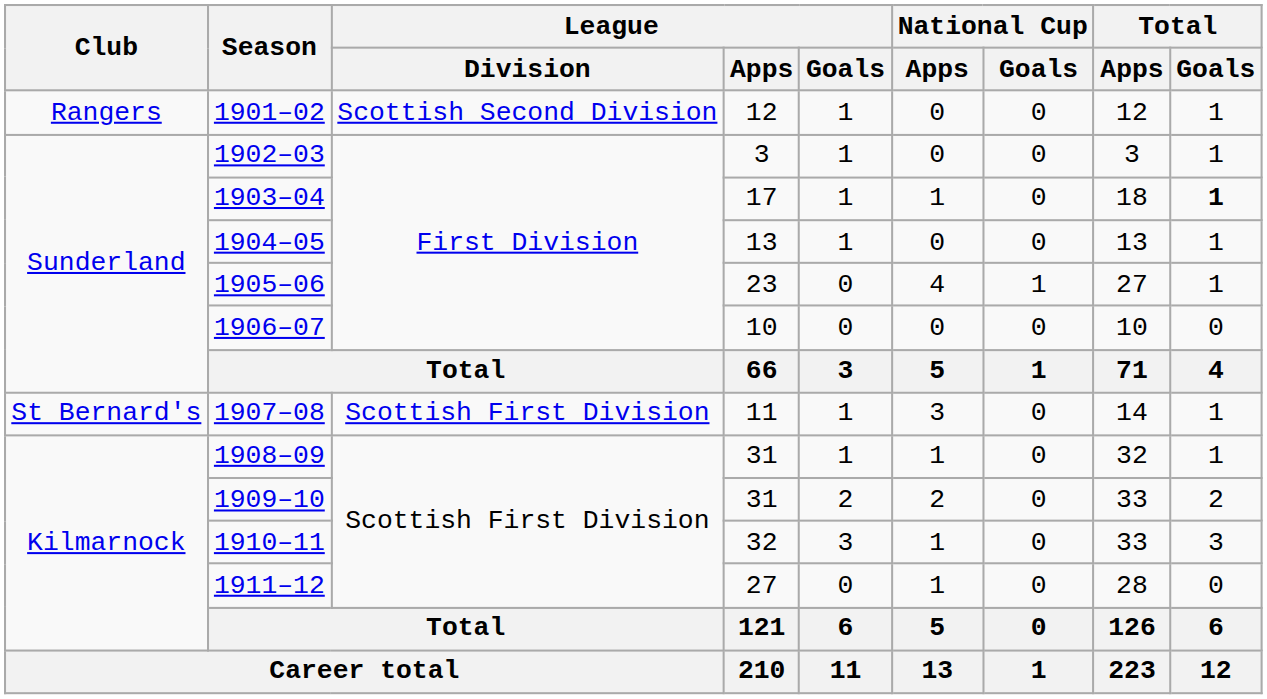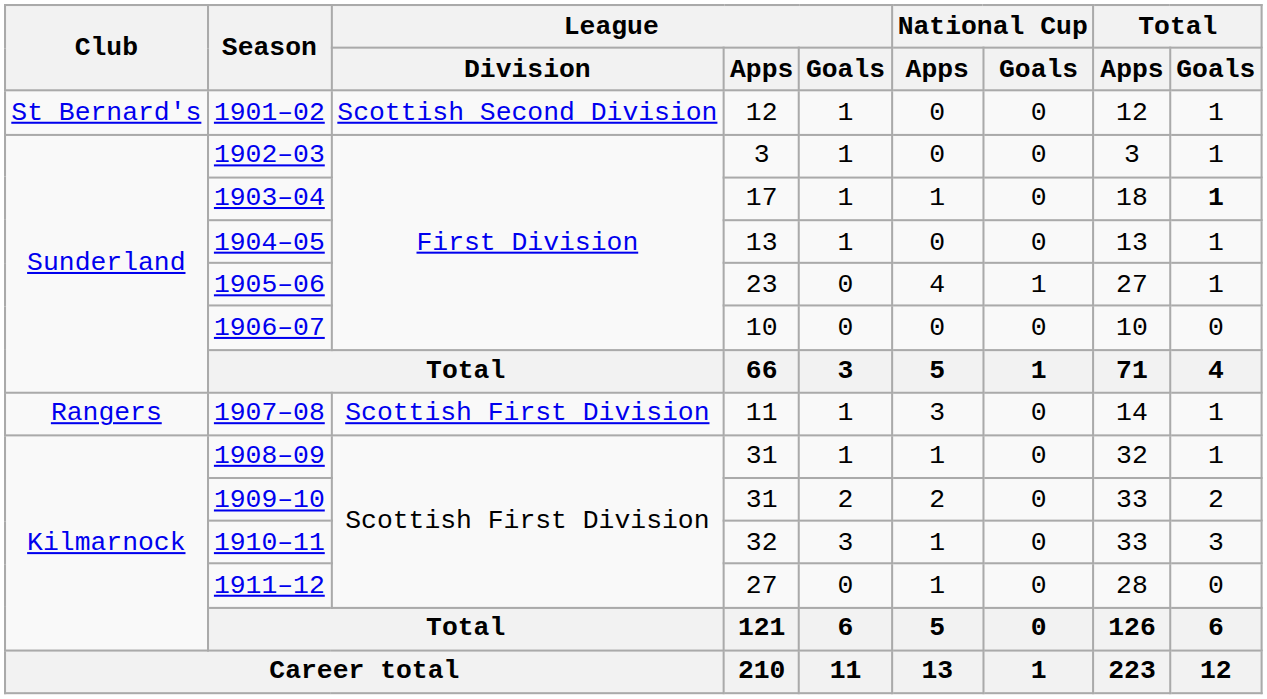 <table class="wikitable" style="text-align: center;">
 <tr>
 <th rowspan="2">Club</th>
 <th rowspan="2">Season</th>
 <th colspan="3">League</th>
 <th colspan="2">National Cup</th>
 <th colspan="2">Total</th>
 </tr>
 <tr>
 <th>Division</th>
 <th>Apps</th>
 <th>Goals</th>
 <th>Apps</th>
 <th>Goals</th>
 <th>Apps</th>
 <th>Goals</th>
 </tr>
 <tr>
-<td><a href='#'>Rangers</a></td>
+<td><a href='#'>St Bernard's</a></td>
 <td><a href='#'>1901–02</a></td>
 <td><a href='#'>Scottish Second Division</a></td>
 <td>12</td>
 <td>1</td>
 <td>0</td>
 <td>0</td>
 <td>12</td>
 <td>1</td>
 </tr>
 <tr>
 <td rowspan="6"><a href='#'>Sunderland</a></td>
 <td><a href='#'>1902–03</a></td>
 <td rowspan="5"><a href='#'>First Division</a></td>
 <td>3</td>
 <td>1</td>
 <td>0</td>
 <td>0</td>
 <td>3</td>
 <td>1</td>
 </tr>
 <tr>
 <td><a href='#'>1903–04</a></td>
 <td>17</td>
 <td>1</td>
 <td>1</td>
 <td>0</td>
 <td>18</td>
 <td><strong>1</strong></td>
 </tr>
 <tr>
 <td><a href='#'>1904–05</a></td>
 <td>13</td>
 <td>1</td>
 <td>0</td>
 <td>0</td>
 <td>13</td>
 <td>1</td>
 </tr>
 <tr>
 <td><a href='#'>1905–06</a></td>
 <td>23</td>
 <td>0</td>
 <td>4</td>
 <td>1</td>
 <td>27</td>
 <td>1</td>
 </tr>
 <tr>
 <td><a href='#'>1906–07</a></td>
 <td>10</td>
 <td>0</td>
 <td>0</td>
 <td>0</td>
 <td>10</td>
 <td>0</td>
 </tr>
 <tr>
 <th colspan="2">Total</th>
 <th>66</th>
 <th>3</th>
 <th>5</th>
 <th>1</th>
 <th>71</th>
 <th>4</th>
 </tr>
 <tr>
-<td><a href='#'>St Bernard's</a></td>
+<td><a href='#'>Rangers</a></td>
 <td><a href='#'>1907–08</a></td>
 <td><a href='#'>Scottish First Division</a></td>
 <td>11</td>
 <td>1</td>
 <td>3</td>
 <td>0</td>
 <td>14</td>
 <td>1</td>
 </tr>
 <tr>
 <td rowspan="5"><a href='#'>Kilmarnock</a></td>
 <td><a href='#'>1908–09</a></td>
 <td rowspan="4">Scottish First Division</td>
 <td>31</td>
 <td>1</td>
 <td>1</td>
 <td>0</td>
 <td>32</td>
 <td>1</td>
 </tr>
 <tr>
 <td><a href='#'>1909–10</a></td>
 <td>31</td>
 <td>2</td>
 <td>2</td>
 <td>0</td>
 <td>33</td>
 <td>2</td>
 </tr>
 <tr>
 <td><a href='#'>1910–11</a></td>
 <td>32</td>
 <td>3</td>
 <td>1</td>
 <td>0</td>
 <td>33</td>
 <td>3</td>
 </tr>
 <tr>
 <td><a href='#'>1911–12</a></td>
 <td>27</td>
 <td>0</td>
 <td>1</td>
 <td>0</td>
 <td>28</td>
 <td>0</td>
 </tr>
 <tr>
 <th colspan="2">Total</th>
 <th>121</th>
 <th>6</th>
 <th>5</th>
 <th>0</th>
 <th>126</th>
 <th>6</th>
 </tr>
 <tr>
 <th colspan="3">Career total</th>
 <th>210</th>
 <th>11</th>
 <th>13</th>
 <th>1</th>
 <th>223</th>
 <th>12</th>
 </tr>
 </table>
